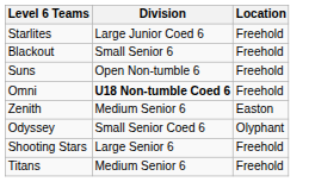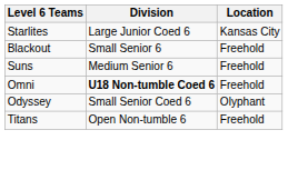 <table class="wikitable">
 <tr>
 <th>Level 6 Teams</th>
 <th>Division</th>
 <th>Location</th>
 </tr>
 <tr>
 <td>Starlites</td>
 <td>Large Junior Coed 6</td>
-<td>Freehold</td>
+<td>Kansas City</td>
 </tr>
 <tr>
 <td>Blackout</td>
 <td>Small Senior 6</td>
 <td>Freehold</td>
 </tr>
 <tr>
 <td>Suns</td>
-<td>Open Non-tumble 6</td>
+<td>Medium Senior 6</td>
 <td>Freehold</td>
 </tr>
 <tr>
 <td>Omni</td>
 <td><strong>U18 Non-tumble Coed 6</strong></td>
 <td>Freehold</td>
 </tr>
 <tr>
-<td>Zenith</td>
-<td>Medium Senior 6</td>
-<td>Easton</td>
-</tr>
-<tr>
 <td>Odyssey</td>
 <td>Small Senior Coed 6</td>
 <td>Olyphant</td>
 </tr>
 <tr>
-<td>Shooting Stars</td>
-<td>Large Senior 6</td>
-<td>Freehold</td>
-</tr>
-<tr>
 <td>Titans</td>
-<td>Medium Senior 6</td>
+<td>Open Non-tumble 6</td>
 <td>Freehold</td>
 </tr>
 </table>
